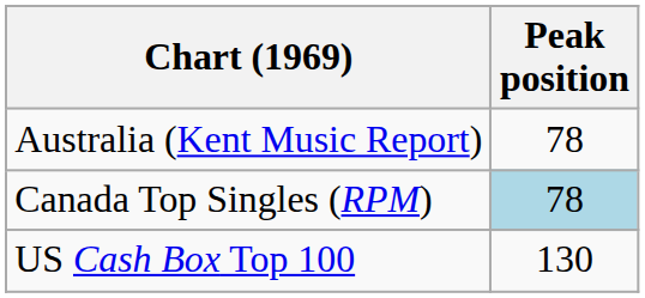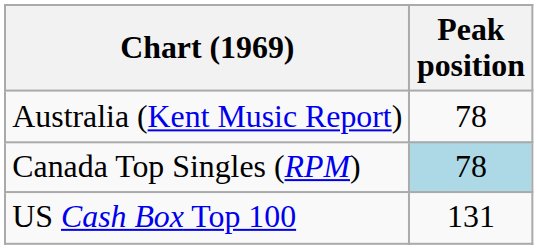 <table class="wikitable">
 <tr>
 <th>Chart (1969)</th>
 <th>Peak<br>position</th>
 </tr>
 <tr>
 <td>Australia (<a href='#'>Kent Music Report</a>)</td>
 <td style="text-align:center;">78</td>
 </tr>
 <tr>
 <td>Canada Top Singles (<em><a href='#'>RPM</a></em>)</td>
 <td style="background: lightblue; text-align:center;">78</td>
 </tr>
 <tr>
 <td>US <a href='#'><em>Cash Box</em> Top 100</a></td>
-<td style="text-align:center;">130</td>
+<td style="text-align:center;">131</td>
 </tr>
 </table>
